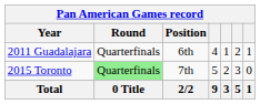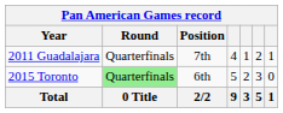 <table class="wikitable" style="text-align: center;">
 <tr>
 <th colspan=10><a href='#'>Pan American Games record</a></th>
 </tr>
 <tr>
 <th>Year</th>
 <th>Round</th>
 <th>Position</th>
 <th></th>
 <th></th>
 <th></th>
 <th></th>
 </tr>
 <tr>
 <td align=left> <a href='#'>2011 Guadalajara</a></td>
 <td>Quarterfinals</td>
-<td>6th</td>
+<td>7th</td>
 <td>4</td>
 <td>1</td>
 <td>2</td>
 <td>1</td>
 </tr>
 <tr>
 <td align=left> <a href='#'>2015 Toronto</a></td>
 <td style="background: lightgreen;">Quarterfinals</td>
-<td>7th</td>
+<td>6th</td>
 <td>5</td>
 <td>2</td>
 <td>3</td>
 <td>0</td>
 </tr>
 <tr>
 <th>Total</th>
 <th>0 Title</th>
 <th>2/2</th>
 <th>9</th>
 <th>3</th>
 <th>5</th>
 <th>1</th>
 </tr>
 </table>
